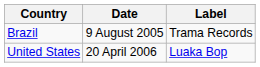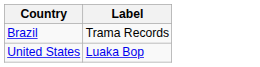 <table class="wikitable">
 <tr>
 <th>Country</th>
-<th>Date</th>
 <th>Label</th>
 </tr>
 <tr>
 <td><a href='#'>Brazil</a></td>
-<td>9 August 2005</td>
 <td>Trama Records</td>
 </tr>
 <tr>
 <td><a href='#'>United States</a></td>
-<td>20 April 2006</td>
 <td><a href='#'>Luaka Bop</a></td>
 </tr>
 </table>
